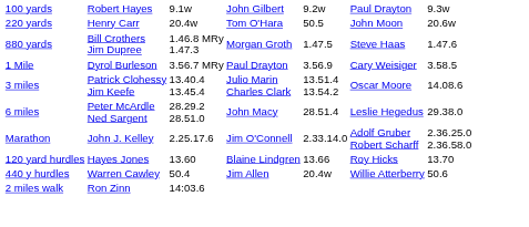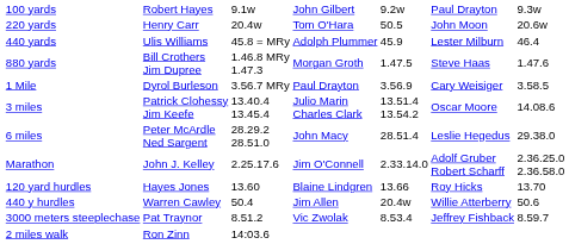 <table>
 <tr>
 <td><a href='#'>100 yards</a></td>
 <td><a href='#'>Robert Hayes</a></td>
 <td>9.1w</td>
 <td><a href='#'>John Gilbert</a></td>
 <td>9.2w</td>
 <td><a href='#'>Paul Drayton</a></td>
 <td>9.3w</td>
 </tr>
 <tr>
 <td><a href='#'>220 yards</a></td>
 <td><a href='#'>Henry Carr</a></td>
 <td>20.4w</td>
 <td><a href='#'>Tom O'Hara</a></td>
 <td>50.5</td>
 <td><a href='#'>John Moon</a></td>
 <td>20.6w</td>
+</tr>
+<tr>
+<td><a href='#'>440 yards</a></td>
+<td><a href='#'>Ulis Williams</a></td>
+<td>45.8 =	MRy</td>
+<td><a href='#'>Adolph Plummer</a></td>
+<td>45.9</td>
+<td><a href='#'>Lester Milburn</a></td>
+<td>46.4</td>
 </tr>
 <tr>
 <td><a href='#'>880 yards</a></td>
 <td><a href='#'>Bill Crothers</a> <br><a href='#'>Jim Dupree</a></td>
 <td>1.46.8	MRy<br>1.47.3</td>
 <td><a href='#'>Morgan Groth</a></td>
 <td>1.47.5</td>
 <td><a href='#'>Steve Haas</a></td>
 <td>1.47.6</td>
 </tr>
 <tr>
 <td><a href='#'>1 Mile</a></td>
 <td><a href='#'>Dyrol Burleson</a></td>
 <td>3.56.7	MRy</td>
 <td><a href='#'>Paul Drayton</a></td>
 <td>3.56.9</td>
 <td><a href='#'>Cary Weisiger</a></td>
 <td>3.58.5</td>
 </tr>
 <tr>
 <td><a href='#'>3 miles</a></td>
 <td><a href='#'>Patrick Clohessy</a> <br><a href='#'>Jim Keefe</a></td>
 <td>13.40.4<br>13.45.4</td>
 <td><a href='#'>Julio Marin</a> <br><a href='#'>Charles Clark</a></td>
 <td>13.51.4<br>13.54.2</td>
 <td><a href='#'>Oscar Moore</a></td>
 <td>14.08.6</td>
 </tr>
 <tr>
 <td><a href='#'>6 miles</a></td>
 <td><a href='#'>Peter McArdle</a> <br><a href='#'>Ned Sargent</a></td>
 <td>28.29.2<br>28.51.0</td>
 <td><a href='#'>John Macy</a></td>
 <td>28.51.4</td>
 <td><a href='#'>Leslie Hegedus</a></td>
 <td>29.38.0</td>
 </tr>
 <tr>
 <td><a href='#'>Marathon</a></td>
 <td><a href='#'>John J. Kelley</a></td>
 <td>2.25.17.6</td>
 <td><a href='#'>Jim O'Connell</a></td>
 <td>2.33.14.0</td>
 <td><a href='#'>Adolf Gruber</a> <br><a href='#'>Robert Scharff</a></td>
 <td>2.36.25.0<br>2.36.58.0</td>
 </tr>
 <tr>
 <td><a href='#'>120 yard hurdles</a></td>
 <td><a href='#'>Hayes Jones</a></td>
 <td>13.60</td>
 <td><a href='#'>Blaine Lindgren</a></td>
 <td>13.66</td>
 <td><a href='#'>Roy Hicks</a></td>
 <td>13.70</td>
 </tr>
 <tr>
 <td><a href='#'>440 y hurdles</a></td>
 <td><a href='#'>Warren Cawley</a></td>
 <td>50.4</td>
 <td><a href='#'>Jim Allen</a></td>
 <td>20.4w</td>
 <td><a href='#'>Willie Atterberry</a></td>
 <td>50.6</td>
 </tr>
 <tr>
+<td><a href='#'>3000 meters steeplechase</a></td>
+<td><a href='#'>Pat Traynor</a></td>
+<td>8.51.2</td>
+<td><a href='#'>Vic Zwolak</a></td>
+<td>8.53.4</td>
+<td><a href='#'>Jeffrey Fishback</a></td>
+<td>8.59.7</td>
+</tr>
+<tr>
 <td><a href='#'>2 miles walk</a></td>
 <td><a href='#'>Ron Zinn</a></td>
 <td>14:03.6</td>
 <td></td>
 <td></td>
 <td></td>
 <td></td>
 </tr>
 </table>
